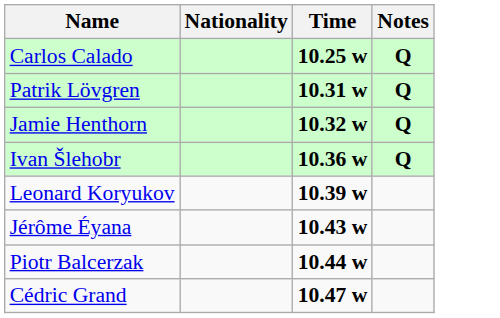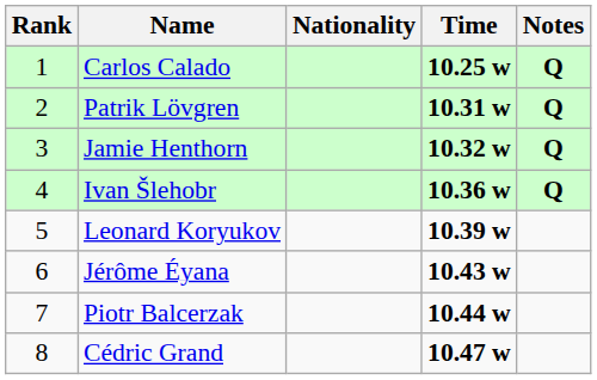 <table class="wikitable sortable" style="text-align:center">
 <tr>
+<th>Rank</th>
 <th>Name</th>
 <th>Nationality</th>
 <th>Time</th>
 <th>Notes</th>
 </tr>
 <tr bgcolor=ccffcc>
+<td>1</td>
 <td align=left><a href='#'>Carlos Calado</a></td>
 <td align=left></td>
 <td><strong>10.25</strong> <strong>w</strong></td>
 <td><strong>Q</strong></td>
 </tr>
 <tr bgcolor=ccffcc>
+<td>2</td>
 <td align=left><a href='#'>Patrik Lövgren</a></td>
 <td align=left></td>
 <td><strong>10.31</strong> <strong>w</strong></td>
 <td><strong>Q</strong></td>
 </tr>
 <tr bgcolor=ccffcc>
+<td>3</td>
 <td align=left><a href='#'>Jamie Henthorn</a></td>
 <td align=left></td>
 <td><strong>10.32</strong> <strong>w</strong></td>
 <td><strong>Q</strong></td>
 </tr>
 <tr bgcolor=ccffcc>
+<td>4</td>
 <td align=left><a href='#'>Ivan Šlehobr</a></td>
 <td align=left></td>
 <td><strong>10.36</strong> <strong>w</strong></td>
 <td><strong>Q</strong></td>
 </tr>
 <tr>
+<td>5</td>
 <td align=left><a href='#'>Leonard Koryukov</a></td>
 <td align=left></td>
 <td><strong>10.39</strong> <strong>w</strong></td>
 <td></td>
 </tr>
 <tr>
+<td>6</td>
 <td align=left><a href='#'>Jérôme Éyana</a></td>
 <td align=left></td>
 <td><strong>10.43</strong> <strong>w</strong></td>
 <td></td>
 </tr>
 <tr>
+<td>7</td>
 <td align=left><a href='#'>Piotr Balcerzak</a></td>
 <td align=left></td>
 <td><strong>10.44</strong> <strong>w</strong></td>
 <td></td>
 </tr>
 <tr>
+<td>8</td>
 <td align=left><a href='#'>Cédric Grand</a></td>
 <td align=left></td>
 <td><strong>10.47</strong> <strong>w</strong></td>
 <td></td>
 </tr>
 </table>
